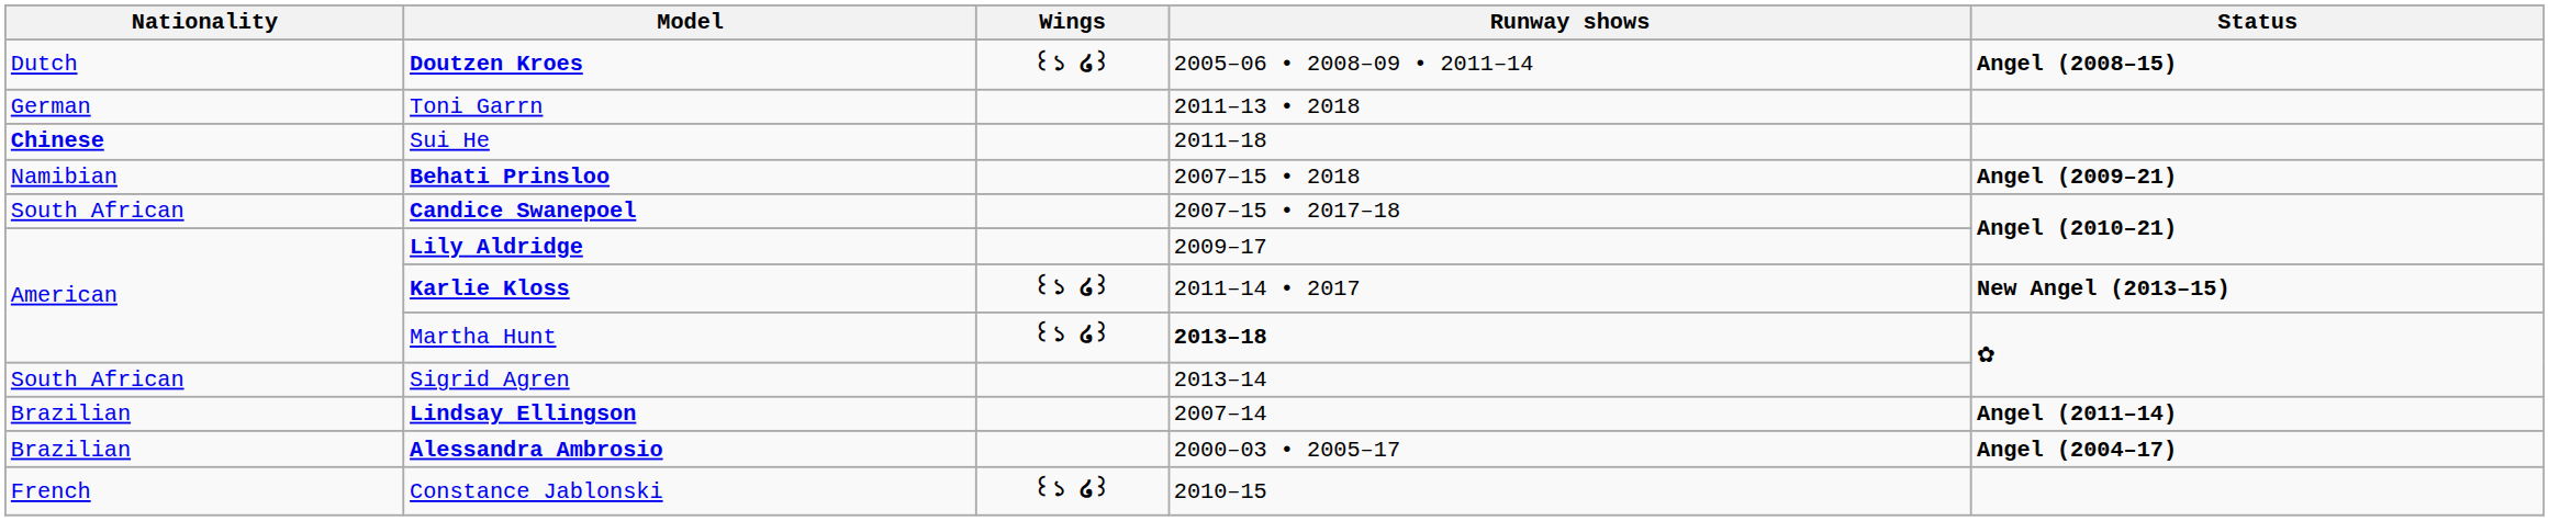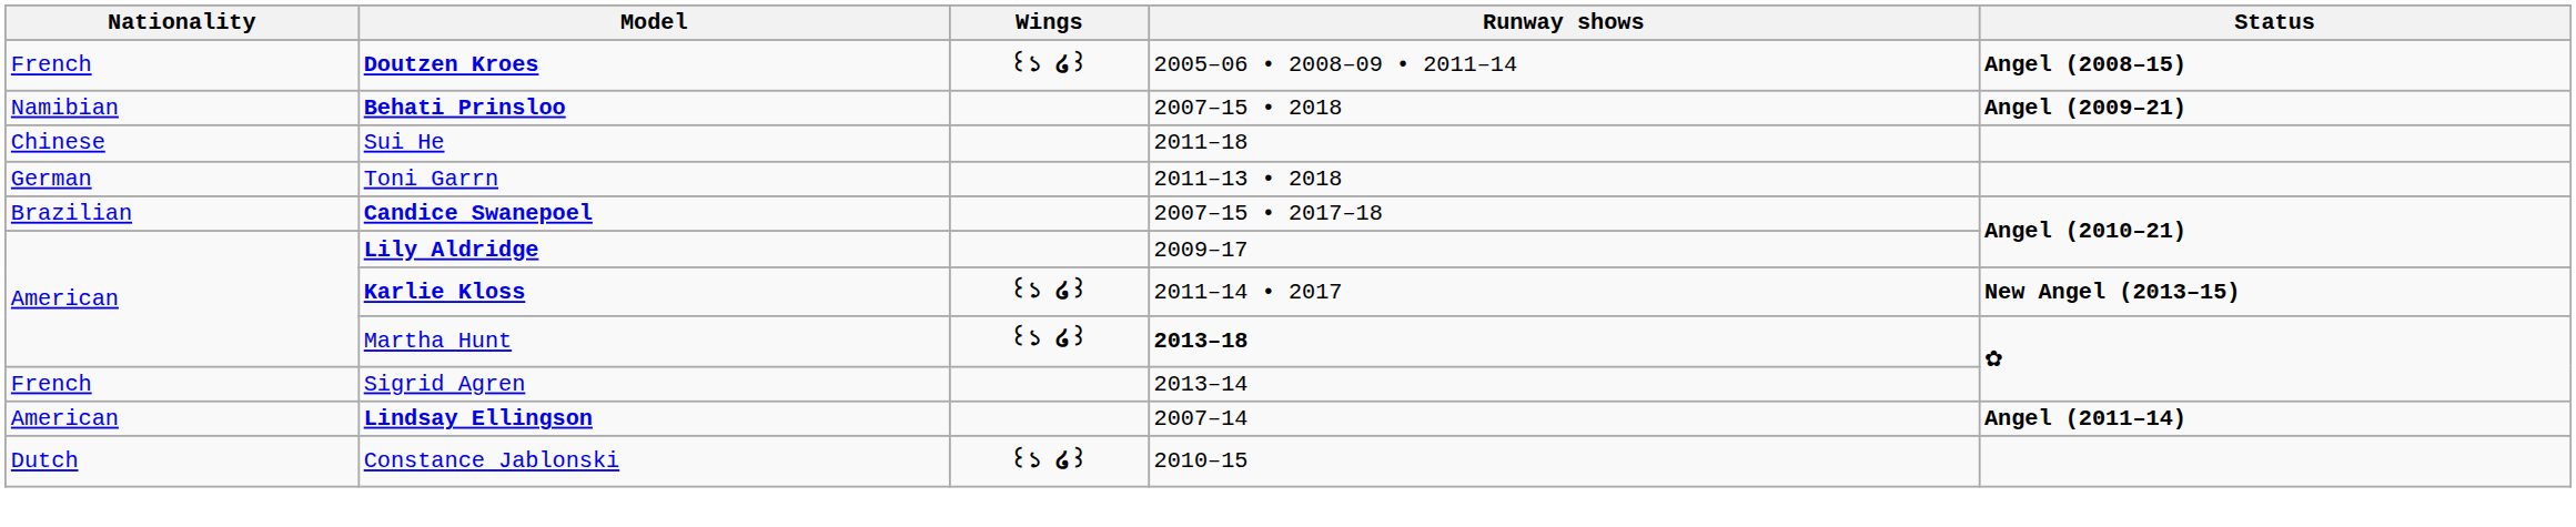 <table class="sortable wikitable"  style="font-size:85%; width:100%;">
 <tr>
 <th style="text-align:center;">Nationality</th>
 <th style="text-align:center;">Model</th>
 <th style="text-align:center;">Wings</th>
 <th style="text-align:center;">Runway shows</th>
 <th style="text-align:center;">Status</th>
 </tr>
 <tr>
-<td> <a href='#'>Dutch</a></td>
+<td> <a href='#'>French</a></td>
 <td><strong><a href='#'>Doutzen Kroes</a></strong></td>
 <td align="center"><strong>꒰১ ໒꒱</strong></td>
 <td>2005–06 • 2008–09 • 2011–14</td>
 <td><strong> Angel (2008–15)</strong></td>
+</tr>
+<tr>
+<td> <a href='#'>Namibian</a></td>
+<td><strong><a href='#'>Behati Prinsloo</a></strong></td>
+<td></td>
+<td>2007–15 • 2018</td>
+<td><strong> Angel (2009–21)</strong></td>
+</tr>
+<tr>
+<td> <a href='#'>Chinese</a></td>
+<td><a href='#'>Sui He</a></td>
+<td></td>
+<td>2011–18</td>
+<td></td>
 </tr>
 <tr>
 <td> <a href='#'>German</a></td>
 <td><a href='#'>Toni Garrn</a></td>
 <td></td>
 <td>2011–13 • 2018</td>
 <td></td>
 </tr>
 <tr>
-<td><strong> <a href='#'>Chinese</a></strong></td>
-<td><a href='#'>Sui He</a></td>
-<td></td>
-<td>2011–18</td>
-<td></td>
-</tr>
-<tr>
-<td> <a href='#'>Namibian</a></td>
-<td><strong><a href='#'>Behati Prinsloo</a></strong></td>
-<td></td>
-<td>2007–15 • 2018</td>
-<td><strong> Angel (2009–21)</strong></td>
-</tr>
-<tr>
-<td> <a href='#'>South African</a></td>
+<td> <a href='#'>Brazilian</a></td>
 <td><strong><a href='#'>Candice Swanepoel</a></strong></td>
 <td></td>
 <td>2007–15 • 2017–18</td>
 <td rowspan="2"><strong> Angel (2010–21)</strong></td>
 </tr>
 <tr>
 <td rowspan="3"> <a href='#'>American</a></td>
 <td><strong><a href='#'>Lily Aldridge</a></strong></td>
 <td></td>
 <td>2009–17</td>
 </tr>
 <tr>
 <td><strong><a href='#'>Karlie Kloss</a></strong></td>
 <td align="center"><strong>꒰১ ໒꒱</strong></td>
 <td>2011–14 • 2017</td>
 <td><strong>New  Angel (2013–15)</strong></td>
 </tr>
 <tr>
 <td><a href='#'>Martha Hunt</a></td>
 <td align="center"><strong>꒰১ ໒꒱</strong></td>
 <td><strong>2013–18</strong></td>
 <td rowspan="2">✿</td>
 </tr>
 <tr>
-<td> <a href='#'>South African</a></td>
+<td> <a href='#'>French</a></td>
 <td><a href='#'>Sigrid Agren</a></td>
 <td></td>
 <td>2013–14</td>
 </tr>
 <tr>
-<td> <a href='#'>Brazilian</a></td>
+<td> <a href='#'>American</a></td>
 <td><strong><a href='#'>Lindsay Ellingson</a></strong></td>
 <td></td>
 <td>2007–14</td>
 <td><strong> Angel (2011–14)</strong></td>
 </tr>
 <tr>
-<td> <a href='#'>Brazilian</a></td>
-<td><strong><a href='#'>Alessandra Ambrosio</a></strong></td>
-<td></td>
-<td>2000–03 • 2005–17</td>
-<td><strong> Angel (2004–17)</strong></td>
-</tr>
-<tr>
-<td> <a href='#'>French</a></td>
+<td> <a href='#'>Dutch</a></td>
 <td><a href='#'>Constance Jablonski</a></td>
 <td align="center"><strong>꒰১ ໒꒱</strong></td>
 <td>2010–15</td>
 <td></td>
 </tr>
 </table>
